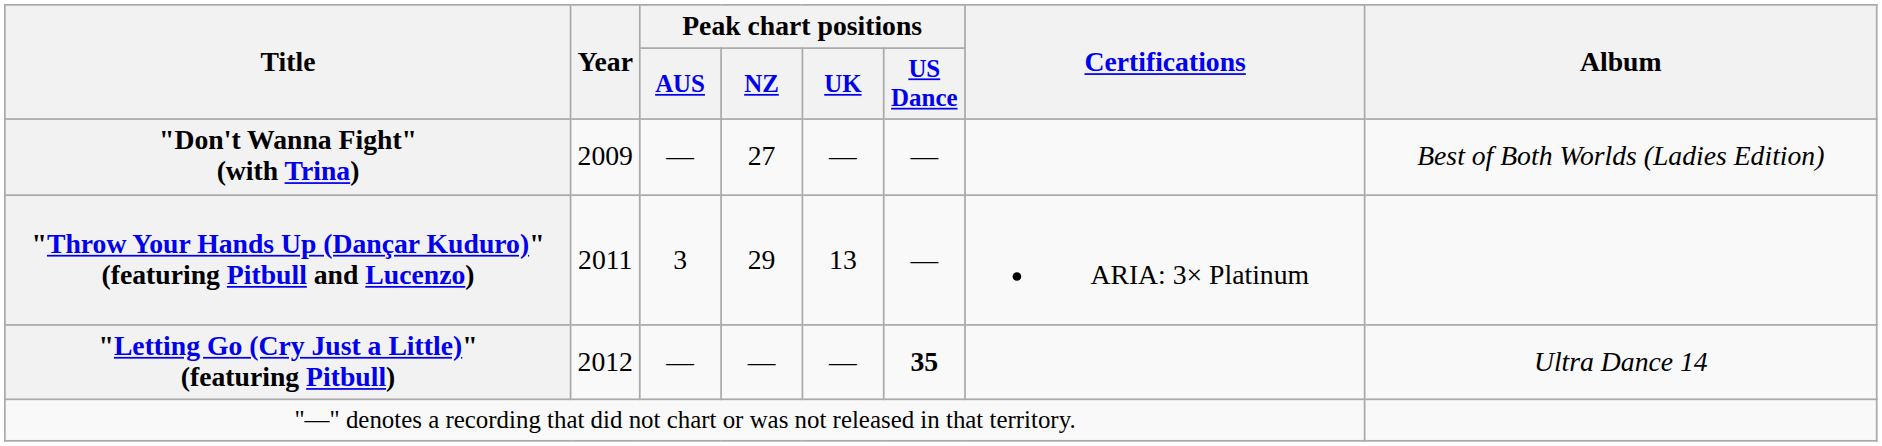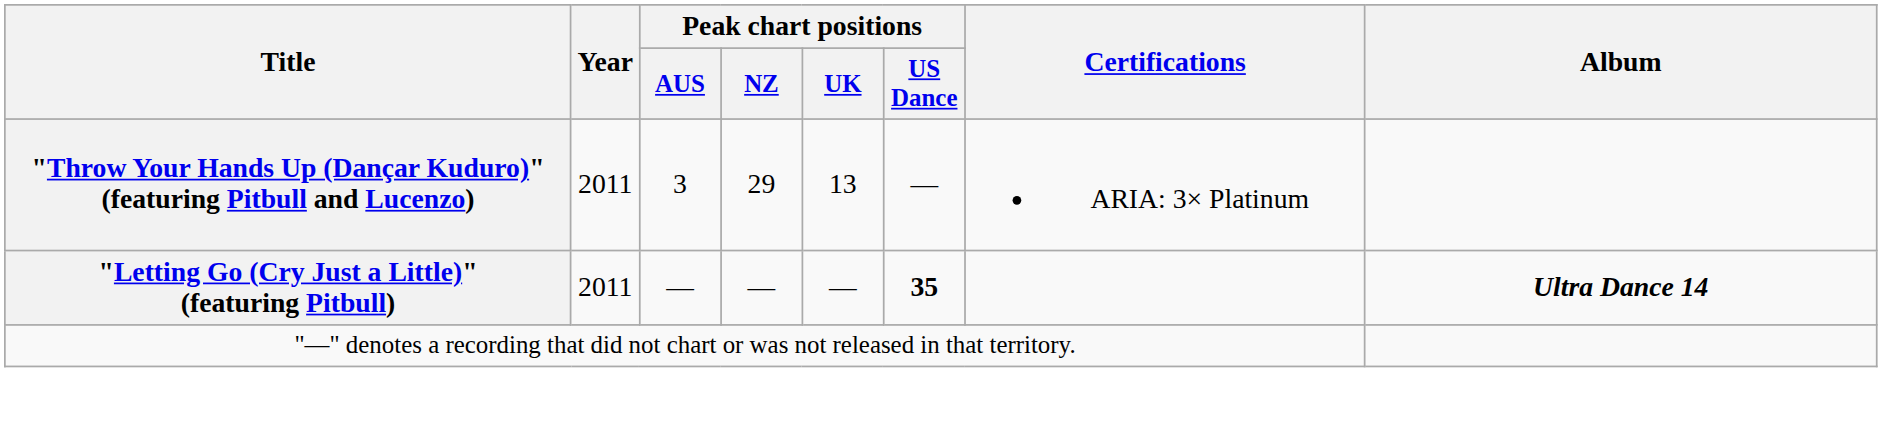 <table class="wikitable plainrowheaders" style="text-align:center;" border="1">
 <tr>
 <th scope="col" rowspan="2" style="width:20em;">Title</th>
 <th scope="col" rowspan="2" style="width:1em;">Year</th>
 <th scope="col" colspan="4">Peak chart positions</th>
 <th scope="col" rowspan="2" style="width:14em;"><a href='#'>Certifications</a></th>
 <th scope="col" rowspan="2" style="width:18em;">Album</th>
 </tr>
 <tr>
 <th scope="col" style="width:2.8em;font-size:90%;"><a href='#'>AUS</a></th>
 <th scope="col" style="width:2.8em;font-size:90%;"><a href='#'>NZ</a></th>
 <th scope="col" style="width:2.8em;font-size:90%;"><a href='#'>UK</a></th>
 <th scope="col" style="width:2.8em;font-size:90%;"><a href='#'>US Dance</a></th>
 </tr>
 <tr>
-<th scope="row">"Don't Wanna Fight" <br><span>(with <a href='#'>Trina</a>)</span></th>
-<td>2009</td>
-<td>—</td>
-<td>27</td>
-<td>—</td>
-<td>—</td>
-<td></td>
-<td><em>Best of Both Worlds (Ladies Edition)</em></td>
-</tr>
-<tr>
 <th scope="row">"<a href='#'>Throw Your Hands Up (Dançar Kuduro)</a>" <br><span>(featuring <a href='#'>Pitbull</a> and <a href='#'>Lucenzo</a>)</span></th>
 <td>2011</td>
 <td>3</td>
 <td>29</td>
 <td>13</td>
 <td>—</td>
 <td><br><ul><li>ARIA: 3× Platinum</li></ul></td>
 <td></td>
 </tr>
 <tr>
 <th scope="row">"<a href='#'>Letting Go (Cry Just a Little)</a>" <br><span>(featuring <a href='#'>Pitbull</a>)</span></th>
-<td>2012</td>
+<td>2011</td>
 <td>—</td>
 <td>—</td>
 <td>—</td>
 <td><strong>35</strong></td>
 <td></td>
-<td><em>Ultra Dance 14</em></td>
+<td><strong><em>Ultra Dance 14</em></strong></td>
 </tr>
 <tr>
 <td colspan="7" style="font-size:90%">"—" denotes a recording that did not chart or was not released in that territory.</td>
 </tr>
 </table>
